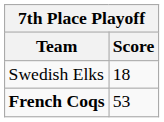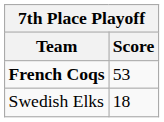 <table class="wikitable">
 <tr>
 <th colspan="2">7th Place Playoff</th>
 </tr>
 <tr>
 <th>Team</th>
 <th>Score</th>
 </tr>
 <tr>
+<td><strong>French Coqs</strong></td>
+<td>53</td>
+</tr>
+<tr>
 <td>Swedish Elks</td>
 <td>18</td>
 </tr>
-<tr>
-<td><strong>French Coqs</strong></td>
-<td>53</td>
-</tr>
 </table>
